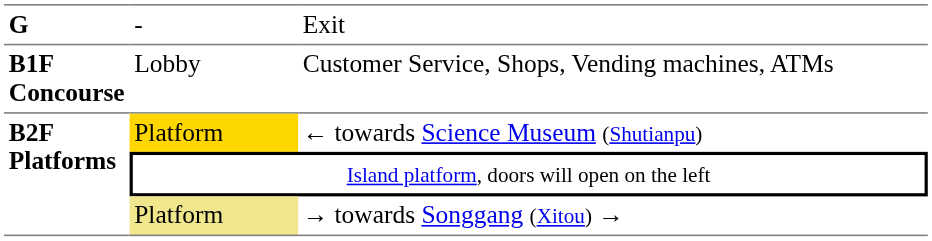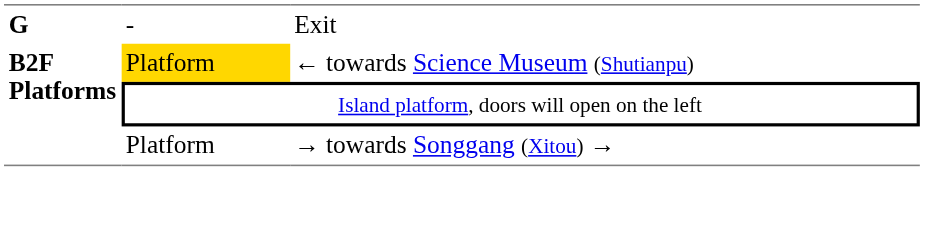 <table table border=0 cellspacing=0 cellpadding=3>
 <tr>
 <td style="border-top:solid 1px gray;" width=50 valign=top><strong>G</strong></td>
 <td style="border-top:solid 1px gray;" width=100 valign=top>-</td>
 <td style="border-top:solid 1px gray;" width=390 valign=top>Exit</td>
-</tr>
-<tr>
-<td style="border-bottom:solid 1px gray; border-top:solid 1px gray;" valign=top width=50><strong>B1F<br>Concourse</strong></td>
-<td style="border-bottom:solid 1px gray; border-top:solid 1px gray;" valign=top width=100>Lobby</td>
-<td style="border-bottom:solid 1px gray; border-top:solid 1px gray;" valign=top width=390>Customer Service, Shops, Vending machines, ATMs</td>
 </tr>
 <tr>
 <td style="border-bottom:solid 1px gray;" rowspan=4 valign=top><strong>B2F<br>Platforms</strong></td>
 <td style="background: gold;">Platform</td>
 <td>←  towards <a href='#'>Science Museum</a> <small>(<a href='#'>Shutianpu</a>)</small></td>
 </tr>
 <tr>
 <td style="border-right:solid 2px black;border-left:solid 2px black;border-top:solid 2px black;border-bottom:solid 2px black;text-align:center;" colspan=2><small><a href='#'>Island platform</a>, doors will open on the left</small></td>
 </tr>
 <tr>
-<td style="background: khaki; border-bottom:solid 1px gray;">Platform</td>
+<td style="border-bottom:solid 1px gray;">Platform</td>
 <td style="border-bottom:solid 1px gray;"><span>→</span>  towards <a href='#'>Songgang</a> <small>(<a href='#'>Xitou</a>)</small> →</td>
 </tr>
 </table>
